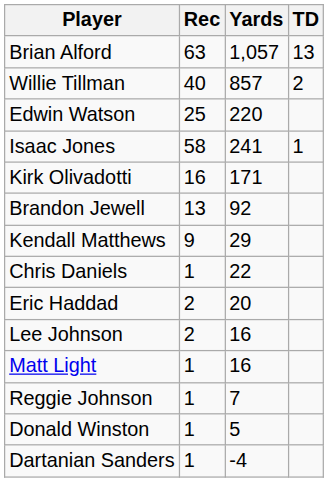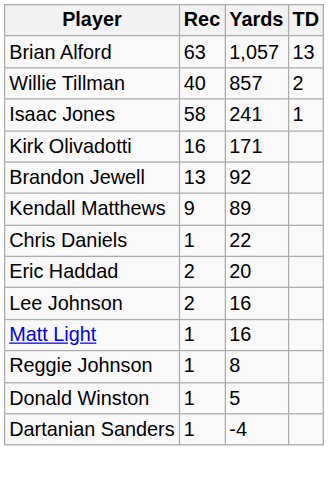 <table class="wikitable">
 <tr>
 <th>Player</th>
 <th>Rec</th>
 <th>Yards</th>
 <th>TD</th>
 </tr>
 <tr>
 <td>Brian Alford</td>
 <td>63</td>
 <td>1,057</td>
 <td>13</td>
 </tr>
 <tr>
 <td>Willie Tillman</td>
 <td>40</td>
 <td>857</td>
 <td>2</td>
-</tr>
-<tr>
-<td>Edwin Watson</td>
-<td>25</td>
-<td>220</td>
-<td></td>
 </tr>
 <tr>
 <td>Isaac Jones</td>
 <td>58</td>
 <td>241</td>
 <td>1</td>
 </tr>
 <tr>
 <td>Kirk Olivadotti</td>
 <td>16</td>
 <td>171</td>
 <td></td>
 </tr>
 <tr>
 <td>Brandon Jewell</td>
 <td>13</td>
 <td>92</td>
 <td></td>
 </tr>
 <tr>
 <td>Kendall Matthews</td>
 <td>9</td>
-<td>29</td>
+<td>89</td>
 <td></td>
 </tr>
 <tr>
 <td>Chris Daniels</td>
 <td>1</td>
 <td>22</td>
 <td></td>
 </tr>
 <tr>
 <td>Eric Haddad</td>
 <td>2</td>
 <td>20</td>
 <td></td>
 </tr>
 <tr>
 <td>Lee Johnson</td>
 <td>2</td>
 <td>16</td>
 <td></td>
 </tr>
 <tr>
 <td><a href='#'>Matt Light</a></td>
 <td>1</td>
 <td>16</td>
 <td></td>
 </tr>
 <tr>
 <td>Reggie Johnson</td>
 <td>1</td>
-<td>7</td>
+<td>8</td>
 <td></td>
 </tr>
 <tr>
 <td>Donald Winston</td>
 <td>1</td>
 <td>5</td>
 <td></td>
 </tr>
 <tr>
 <td>Dartanian Sanders</td>
 <td>1</td>
 <td>-4</td>
 <td></td>
 </tr>
 </table>
